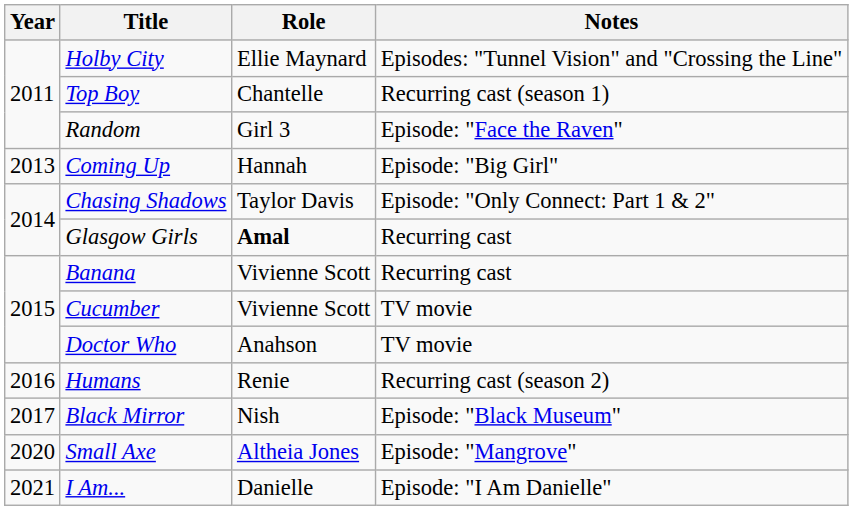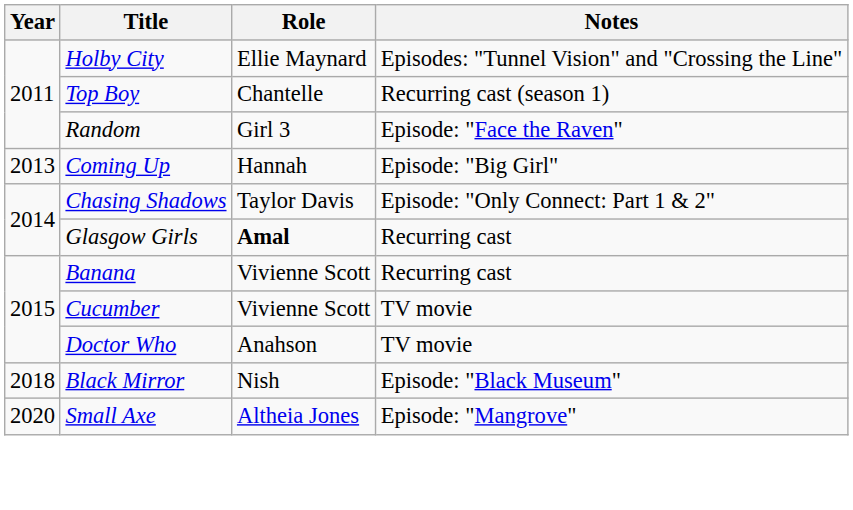 <table class="wikitable sortable">
 <tr>
 <th>Year</th>
 <th>Title</th>
 <th>Role</th>
 <th class=unsortable>Notes</th>
 </tr>
 <tr>
 <td rowspan="3">2011</td>
 <td><em><a href='#'>Holby City</a></em></td>
 <td>Ellie Maynard</td>
 <td>Episodes: "Tunnel Vision" and "Crossing the Line"</td>
 </tr>
 <tr>
 <td><em><a href='#'>Top Boy</a></em></td>
 <td>Chantelle</td>
 <td>Recurring cast (season 1)</td>
 </tr>
 <tr>
 <td><em>Random</em></td>
 <td>Girl 3</td>
 <td>Episode: "<a href='#'>Face the Raven</a>"</td>
 </tr>
 <tr>
 <td>2013</td>
 <td><em><a href='#'>Coming Up</a></em></td>
 <td>Hannah</td>
 <td>Episode: "Big Girl"</td>
 </tr>
 <tr>
 <td rowspan="2">2014</td>
 <td><em><a href='#'>Chasing Shadows</a></em></td>
 <td>Taylor Davis</td>
 <td>Episode: "Only Connect: Part 1 & 2"</td>
 </tr>
 <tr>
 <td><em>Glasgow Girls</em></td>
 <td><strong>Amal</strong></td>
 <td>Recurring cast</td>
 </tr>
 <tr>
 <td rowspan="3">2015</td>
 <td><em><a href='#'>Banana</a></em></td>
 <td>Vivienne Scott</td>
 <td>Recurring cast</td>
 </tr>
 <tr>
 <td><em><a href='#'>Cucumber</a></em></td>
 <td>Vivienne Scott</td>
 <td>TV movie</td>
 </tr>
 <tr>
 <td><em><a href='#'>Doctor Who</a></em></td>
 <td>Anahson</td>
 <td>TV movie</td>
 </tr>
 <tr>
-<td>2016</td>
-<td><em><a href='#'>Humans</a></em></td>
-<td>Renie</td>
-<td>Recurring cast (season 2)</td>
-</tr>
-<tr>
-<td>2017</td>
+<td>2018</td>
 <td><em><a href='#'>Black Mirror</a></em></td>
 <td>Nish</td>
 <td>Episode: "<a href='#'>Black Museum</a>"</td>
 </tr>
 <tr>
 <td>2020</td>
 <td><em><a href='#'>Small Axe</a></em></td>
 <td><a href='#'>Altheia Jones</a></td>
 <td>Episode: "<a href='#'>Mangrove</a>"</td>
 </tr>
-<tr>
-<td>2021</td>
-<td><em><a href='#'>I Am...</a></em></td>
-<td>Danielle</td>
-<td>Episode: "I Am Danielle"</td>
-</tr>
 </table>
